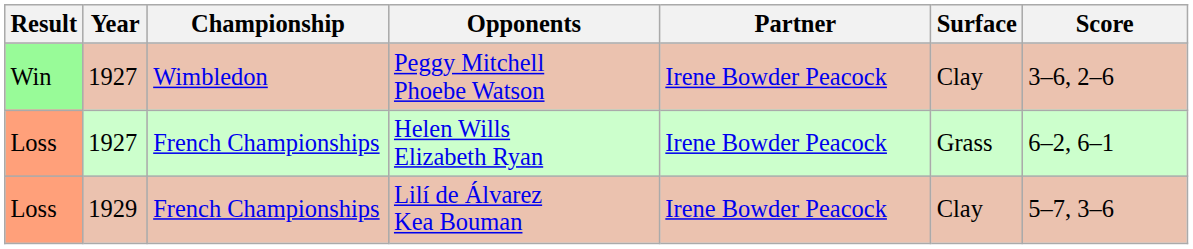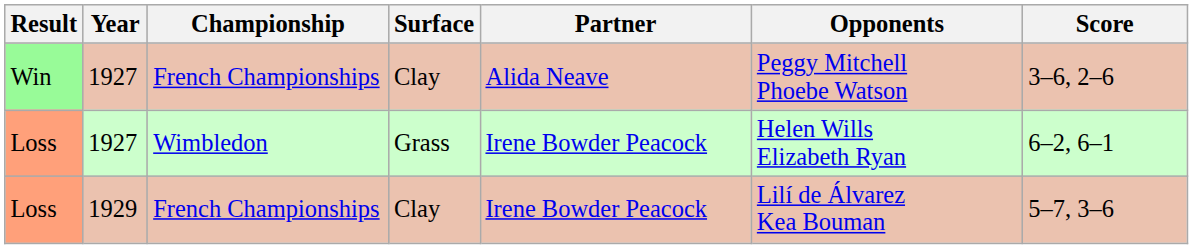 <table class="sortable wikitable">
 <tr>
 <th style="width:40px">Result</th>
 <th style="width:35px">Year</th>
 <th style="width:150px">Championship</th>
+<th style="width:50px">Surface</th>
+<th style="width:170px">Partner</th>
 <th style="width:170px">Opponents</th>
-<th style="width:170px">Partner</th>
-<th style="width:50px">Surface</th>
 <th style="width:100px" class="unsortable">Score</th>
 </tr>
 <tr style="background:#ebc2af;">
 <td style="background:#98fb98;">Win</td>
 <td>1927</td>
-<td><a href='#'>Wimbledon</a></td>
+<td><a href='#'>French Championships</a></td>
+<td>Clay</td>
+<td> <a href='#'>Alida Neave</a></td>
 <td> <a href='#'>Peggy Mitchell</a><br>  <a href='#'>Phoebe Watson</a></td>
-<td> <a href='#'>Irene Bowder Peacock</a></td>
-<td>Clay</td>
 <td>3–6, 2–6</td>
 </tr>
 <tr style="background:#cfc;">
 <td style="background:#ffa07a;">Loss</td>
 <td>1927</td>
-<td><a href='#'>French Championships</a></td>
+<td><a href='#'>Wimbledon</a></td>
+<td>Grass</td>
+<td> <a href='#'>Irene Bowder Peacock</a></td>
 <td> <a href='#'>Helen Wills</a><br> <a href='#'>Elizabeth Ryan</a></td>
-<td> <a href='#'>Irene Bowder Peacock</a></td>
-<td>Grass</td>
 <td>6–2, 6–1</td>
 </tr>
 <tr style="background:#ebc2af;">
 <td style="background:#ffa07a;">Loss</td>
 <td>1929</td>
 <td><a href='#'>French Championships</a></td>
+<td>Clay</td>
+<td> <a href='#'>Irene Bowder Peacock</a></td>
 <td> <a href='#'>Lilí de Álvarez</a><br>  <a href='#'>Kea Bouman</a></td>
-<td> <a href='#'>Irene Bowder Peacock</a></td>
-<td>Clay</td>
 <td>5–7, 3–6</td>
 </tr>
 </table>
